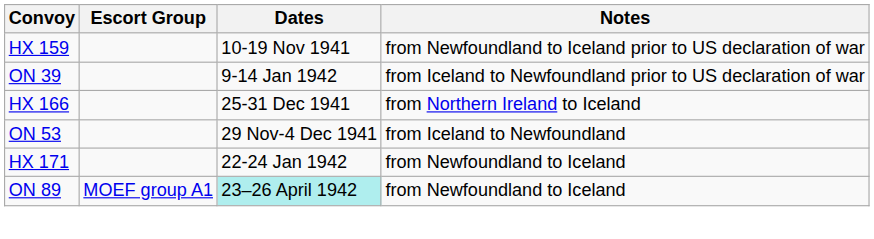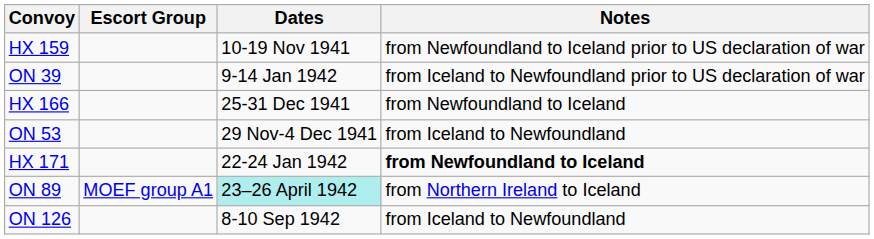 <table class="wikitable">
 <tr>
 <th>Convoy</th>
 <th>Escort Group</th>
 <th>Dates</th>
 <th>Notes</th>
 </tr>
 <tr>
 <td><a href='#'>HX 159</a></td>
 <td></td>
 <td>10-19 Nov 1941</td>
 <td>from Newfoundland to Iceland prior to US declaration of war</td>
 </tr>
 <tr>
 <td><a href='#'>ON 39</a></td>
 <td></td>
 <td>9-14 Jan 1942</td>
 <td>from Iceland to Newfoundland prior to US declaration of war</td>
 </tr>
 <tr>
 <td><a href='#'>HX 166</a></td>
 <td></td>
 <td>25-31 Dec 1941</td>
-<td>from <a href='#'>Northern Ireland</a> to Iceland</td>
+<td>from Newfoundland to Iceland</td>
 </tr>
 <tr>
 <td><a href='#'>ON 53</a></td>
 <td></td>
 <td>29 Nov-4 Dec 1941</td>
 <td>from Iceland to Newfoundland</td>
 </tr>
 <tr>
 <td><a href='#'>HX 171</a></td>
 <td></td>
 <td>22-24 Jan 1942</td>
-<td>from Newfoundland to Iceland</td>
+<td><strong>from Newfoundland to Iceland</strong></td>
 </tr>
 <tr>
 <td><a href='#'>ON 89</a></td>
 <td><a href='#'>MOEF group A1</a></td>
 <td style="background: paleturquoise;">23–26 April 1942</td>
-<td>from Newfoundland to Iceland</td>
+<td>from <a href='#'>Northern Ireland</a> to Iceland</td>
+</tr>
+<tr>
+<td><a href='#'>ON 126</a></td>
+<td></td>
+<td>8-10 Sep 1942</td>
+<td>from Iceland to Newfoundland</td>
 </tr>
 </table>
